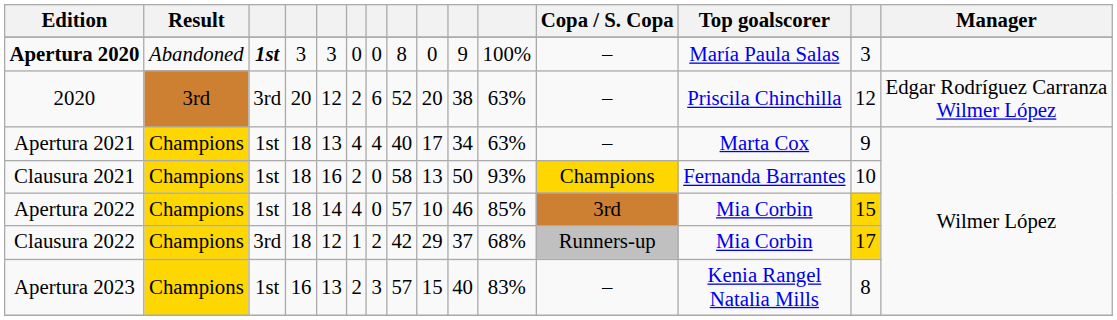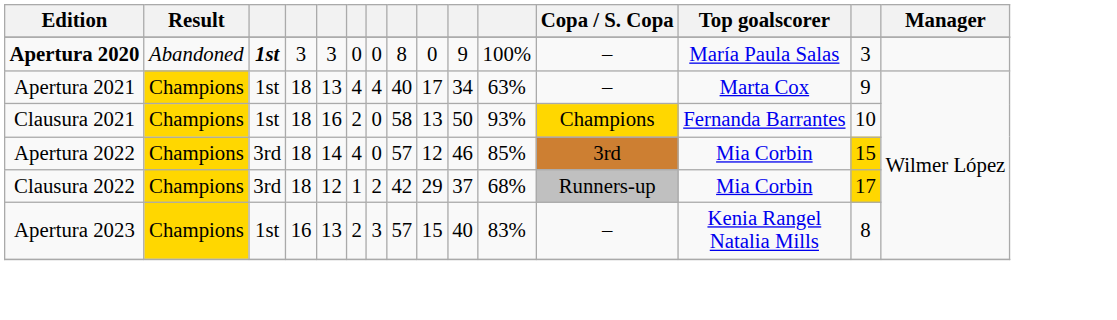 <table class="wikitable sortable" style="text-align:center;">
 <tr>
 <th scope="col">Edition</th>
 <th scope="col">Result</th>
 <th scope="col"></th>
 <th scope="col"></th>
 <th scope="col"></th>
 <th scope="col"></th>
 <th scope="col"></th>
 <th scope="col"></th>
 <th scope="col"></th>
 <th scope="col"></th>
 <th scope="col"></th>
 <th scope="col">Copa / S. Copa</th>
 <th scope="col">Top goalscorer</th>
 <th scope="col"></th>
 <th scope="col">Manager</th>
 </tr>
 <tr>
 </tr>
 <tr>
 <td><strong>Apertura 2020</strong></td>
 <td><em>Abandoned</em></td>
 <td><strong><em>1st<strong><em></td>
 <td>3</td>
 <td>3</td>
 <td>0</td>
 <td>0</td>
 <td>8</td>
 <td>0</td>
 <td>9</td>
 <td>100%</td>
 <td>–</td>
 <td> <a href='#'>María Paula Salas</a></td>
 <td>3</td>
 <td> </td>
 </tr>
 <tr>
-<td></strong>2020<strong></td>
-<td style="background-color:#CD7F32;"></em>3rd<em></td>
-<td></em></strong>3rd<strong><em></td>
-<td>20</td>
-<td>12</td>
-<td>2</td>
-<td>6</td>
-<td>52</td>
-<td>20</td>
-<td>38</td>
-<td>63%</td>
-<td>–</td>
-<td> <a href='#'>Priscila Chinchilla</a></td>
-<td>12</td>
-<td> Edgar Rodríguez Carranza<br> <a href='#'>Wilmer López</a></td>
-</tr>
-<tr>
 <td></strong>Apertura 2021<strong></td>
 <td style="background-color:gold;"></strong>Champions<strong></td>
 <td></em></strong>1st<strong><em></td>
 <td>18</td>
 <td>13</td>
 <td>4</td>
 <td>4</td>
 <td>40</td>
 <td>17</td>
 <td>34</td>
 <td>63%</td>
 <td>–</td>
 <td> <a href='#'>Marta Cox</a></td>
 <td>9</td>
 <td rowspan=5> Wilmer López</td>
 </tr>
 <tr>
 <td></strong>Clausura 2021<strong></td>
 <td style="background-color:gold;"></strong>Champions<strong></td>
 <td></em></strong>1st<strong><em></td>
 <td>18</td>
 <td>16</td>
 <td>2</td>
 <td>0</td>
 <td>58</td>
 <td>13</td>
 <td>50</td>
 <td>93%</td>
 <td style="background-color:gold;"></strong>Champions<strong></td>
 <td> <a href='#'>Fernanda Barrantes</a></td>
 <td>10</td>
 </tr>
 <tr>
 <td></strong>Apertura 2022<strong></td>
 <td style="background-color:gold;"></strong>Champions<strong></td>
-<td></em></strong>1st<strong><em></td>
+<td></em></strong>3rd<strong><em></td>
 <td>18</td>
 <td>14</td>
 <td>4</td>
 <td>0</td>
 <td>57</td>
-<td>10</td>
+<td>12</td>
 <td>46</td>
 <td>85%</td>
 <td style="background-color:#CD7F32;"></em>3rd<em></td>
 <td> <a href='#'>Mia Corbin</a></td>
 <td style="background-color:gold;">15</td>
 </tr>
 <tr>
 <td></strong>Clausura 2022<strong></td>
 <td style="background-color:gold;"></strong>Champions<strong></td>
 <td></em></strong>3rd<strong><em></td>
 <td>18</td>
 <td>12</td>
 <td>1</td>
 <td>2</td>
 <td>42</td>
 <td>29</td>
 <td>37</td>
 <td>68%</td>
 <td style="background-color:silver;"></strong>Runners-up<strong></td>
 <td> <a href='#'>Mia Corbin</a></td>
 <td style="background-color:gold;">17</td>
 </tr>
 <tr>
 <td></strong>Apertura 2023<strong></td>
 <td style="background-color:gold;"></strong>Champions<strong></td>
 <td></em></strong>1st<strong><em></td>
 <td>16</td>
 <td>13</td>
 <td>2</td>
 <td>3</td>
 <td>57</td>
 <td>15</td>
 <td>40</td>
 <td>83%</td>
 <td>–</td>
 <td> <a href='#'>Kenia Rangel</a><br> <a href='#'>Natalia Mills</a></td>
 <td>8</td>
 </tr>
 <tr>
 </tr>
 </table>
